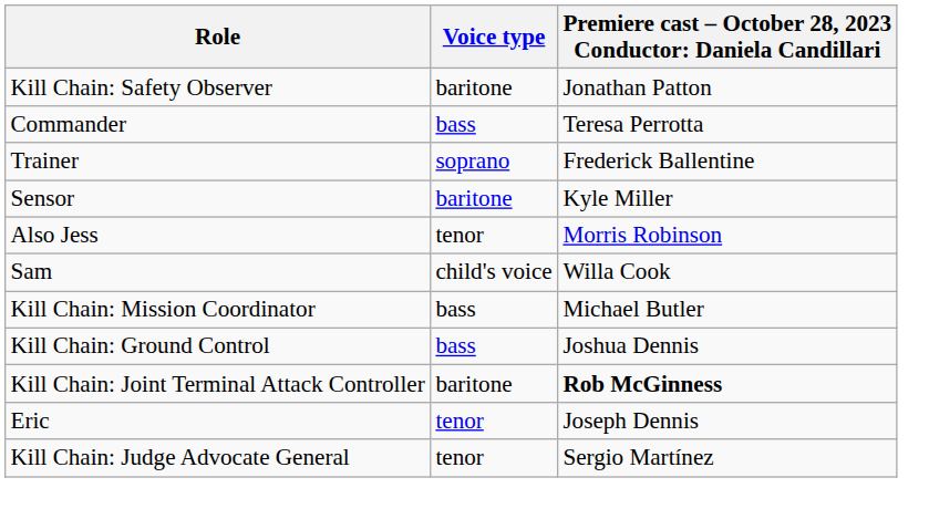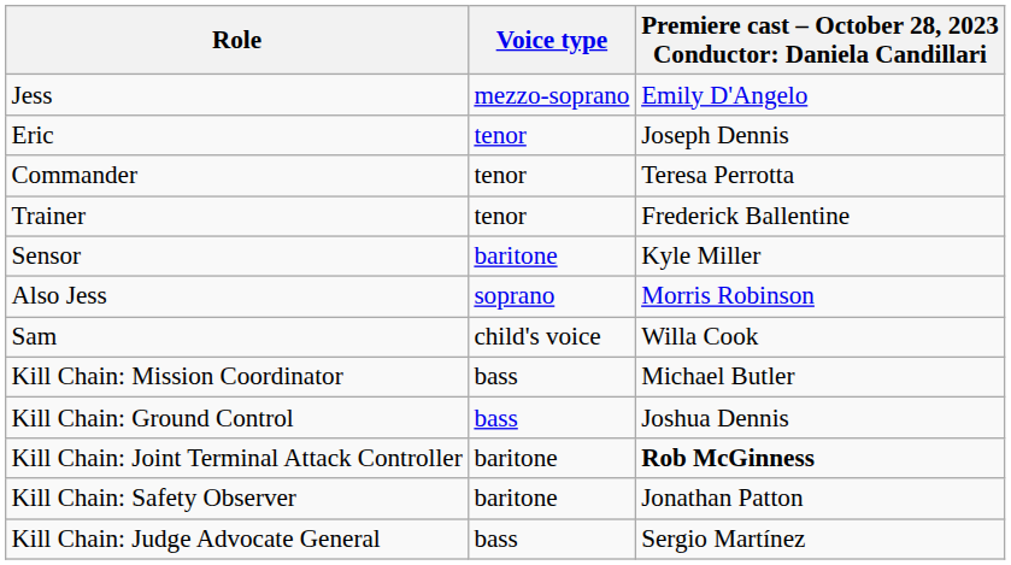 <table class="wikitable">
 <tr>
 <th>Role</th>
 <th><a href='#'>Voice type</a></th>
 <th>Premiere cast – October 28, 2023<br>Conductor: Daniela Candillari</th>
 </tr>
 <tr>
-<td>Kill Chain: Safety Observer</td>
-<td>baritone</td>
-<td>Jonathan Patton</td>
+<td>Jess</td>
+<td><a href='#'>mezzo-soprano</a></td>
+<td><a href='#'>Emily D'Angelo</a></td>
+</tr>
+<tr>
+<td>Eric</td>
+<td><a href='#'>tenor</a></td>
+<td>Joseph Dennis</td>
 </tr>
 <tr>
 <td>Commander</td>
-<td><a href='#'>bass</a></td>
+<td>tenor</td>
 <td>Teresa Perrotta</td>
 </tr>
 <tr>
 <td>Trainer</td>
-<td><a href='#'>soprano</a></td>
+<td>tenor</td>
 <td>Frederick Ballentine</td>
 </tr>
 <tr>
 <td>Sensor</td>
 <td><a href='#'>baritone</a></td>
 <td>Kyle Miller</td>
 </tr>
 <tr>
 <td>Also Jess</td>
-<td>tenor</td>
+<td><a href='#'>soprano</a></td>
 <td><a href='#'>Morris Robinson</a></td>
 </tr>
 <tr>
 <td>Sam</td>
 <td>child's voice</td>
 <td>Willa Cook</td>
 </tr>
 <tr>
 <td>Kill Chain: Mission Coordinator</td>
 <td>bass</td>
 <td>Michael Butler</td>
 </tr>
 <tr>
 <td>Kill Chain: Ground Control</td>
 <td><a href='#'>bass</a></td>
 <td>Joshua Dennis</td>
 </tr>
 <tr>
 <td>Kill Chain: Joint Terminal Attack Controller</td>
 <td>baritone</td>
 <td><strong>Rob McGinness</strong></td>
 </tr>
 <tr>
-<td>Eric</td>
-<td><a href='#'>tenor</a></td>
-<td>Joseph Dennis</td>
+<td>Kill Chain: Safety Observer</td>
+<td>baritone</td>
+<td>Jonathan Patton</td>
 </tr>
 <tr>
 <td>Kill Chain: Judge Advocate General</td>
-<td>tenor</td>
+<td>bass</td>
 <td>Sergio Martínez</td>
 </tr>
 </table>
